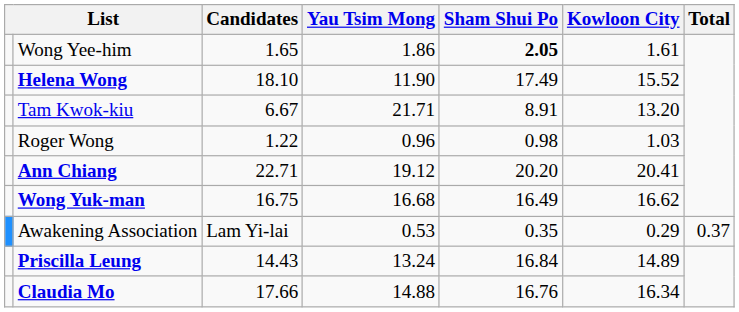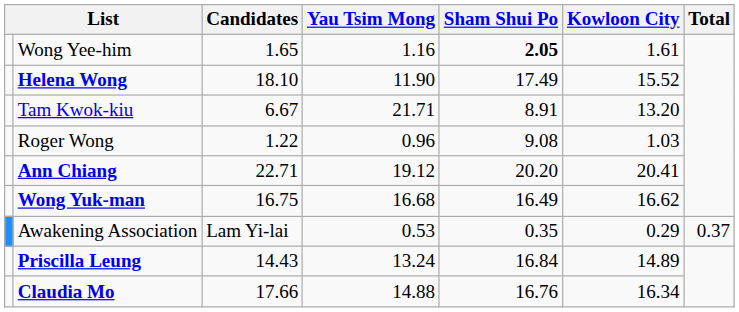 <table class="wikitable sortable" style="text-align: right;">
 <tr>
 <th colspan="2" rowspan="1" align="center">List</th>
 <th align="center">Candidates</th>
 <th align="center"><a href='#'>Yau Tsim Mong</a></th>
 <th align="center"><a href='#'>Sham Shui Po</a></th>
 <th align="center"><a href='#'>Kowloon City</a></th>
 <th align="center">Total</th>
 </tr>
 <tr>
 <td></td>
 <td align="left">Wong Yee-him</td>
 <td>1.65</td>
-<td>1.86</td>
+<td>1.16</td>
 <td><strong>2.05</strong></td>
 <td>1.61</td>
 </tr>
 <tr>
 <td></td>
 <td align="left"><strong><a href='#'>Helena Wong</a></strong></td>
 <td>18.10</td>
 <td>11.90</td>
 <td>17.49</td>
 <td>15.52</td>
 </tr>
 <tr>
 <td></td>
 <td align="left"><a href='#'>Tam Kwok-kiu</a></td>
 <td>6.67</td>
 <td>21.71</td>
 <td>8.91</td>
 <td>13.20</td>
 </tr>
 <tr>
 <td></td>
 <td align="left">Roger Wong</td>
 <td>1.22</td>
 <td>0.96</td>
-<td>0.98</td>
+<td>9.08</td>
 <td>1.03</td>
 </tr>
 <tr>
 <td></td>
 <td align="left"><strong><a href='#'>Ann Chiang</a></strong></td>
 <td>22.71</td>
 <td>19.12</td>
 <td>20.20</td>
 <td>20.41</td>
 </tr>
 <tr>
 <td></td>
 <td align="left"><strong><a href='#'>Wong Yuk-man</a></strong></td>
 <td>16.75</td>
 <td>16.68</td>
 <td>16.49</td>
 <td>16.62</td>
 </tr>
 <tr>
 <td bgcolor="1e90ff"></td>
 <td align="left">Awakening Association</td>
 <td align="left">Lam Yi-lai</td>
 <td>0.53</td>
 <td>0.35</td>
 <td>0.29</td>
 <td>0.37</td>
 </tr>
 <tr>
 <td></td>
 <td align="left"><strong><a href='#'>Priscilla Leung</a></strong></td>
 <td>14.43</td>
 <td>13.24</td>
 <td>16.84</td>
 <td>14.89</td>
 </tr>
 <tr>
 <td></td>
 <td align="left"><strong><a href='#'>Claudia Mo</a></strong></td>
 <td>17.66</td>
 <td>14.88</td>
 <td>16.76</td>
 <td>16.34</td>
 </tr>
 </table>
